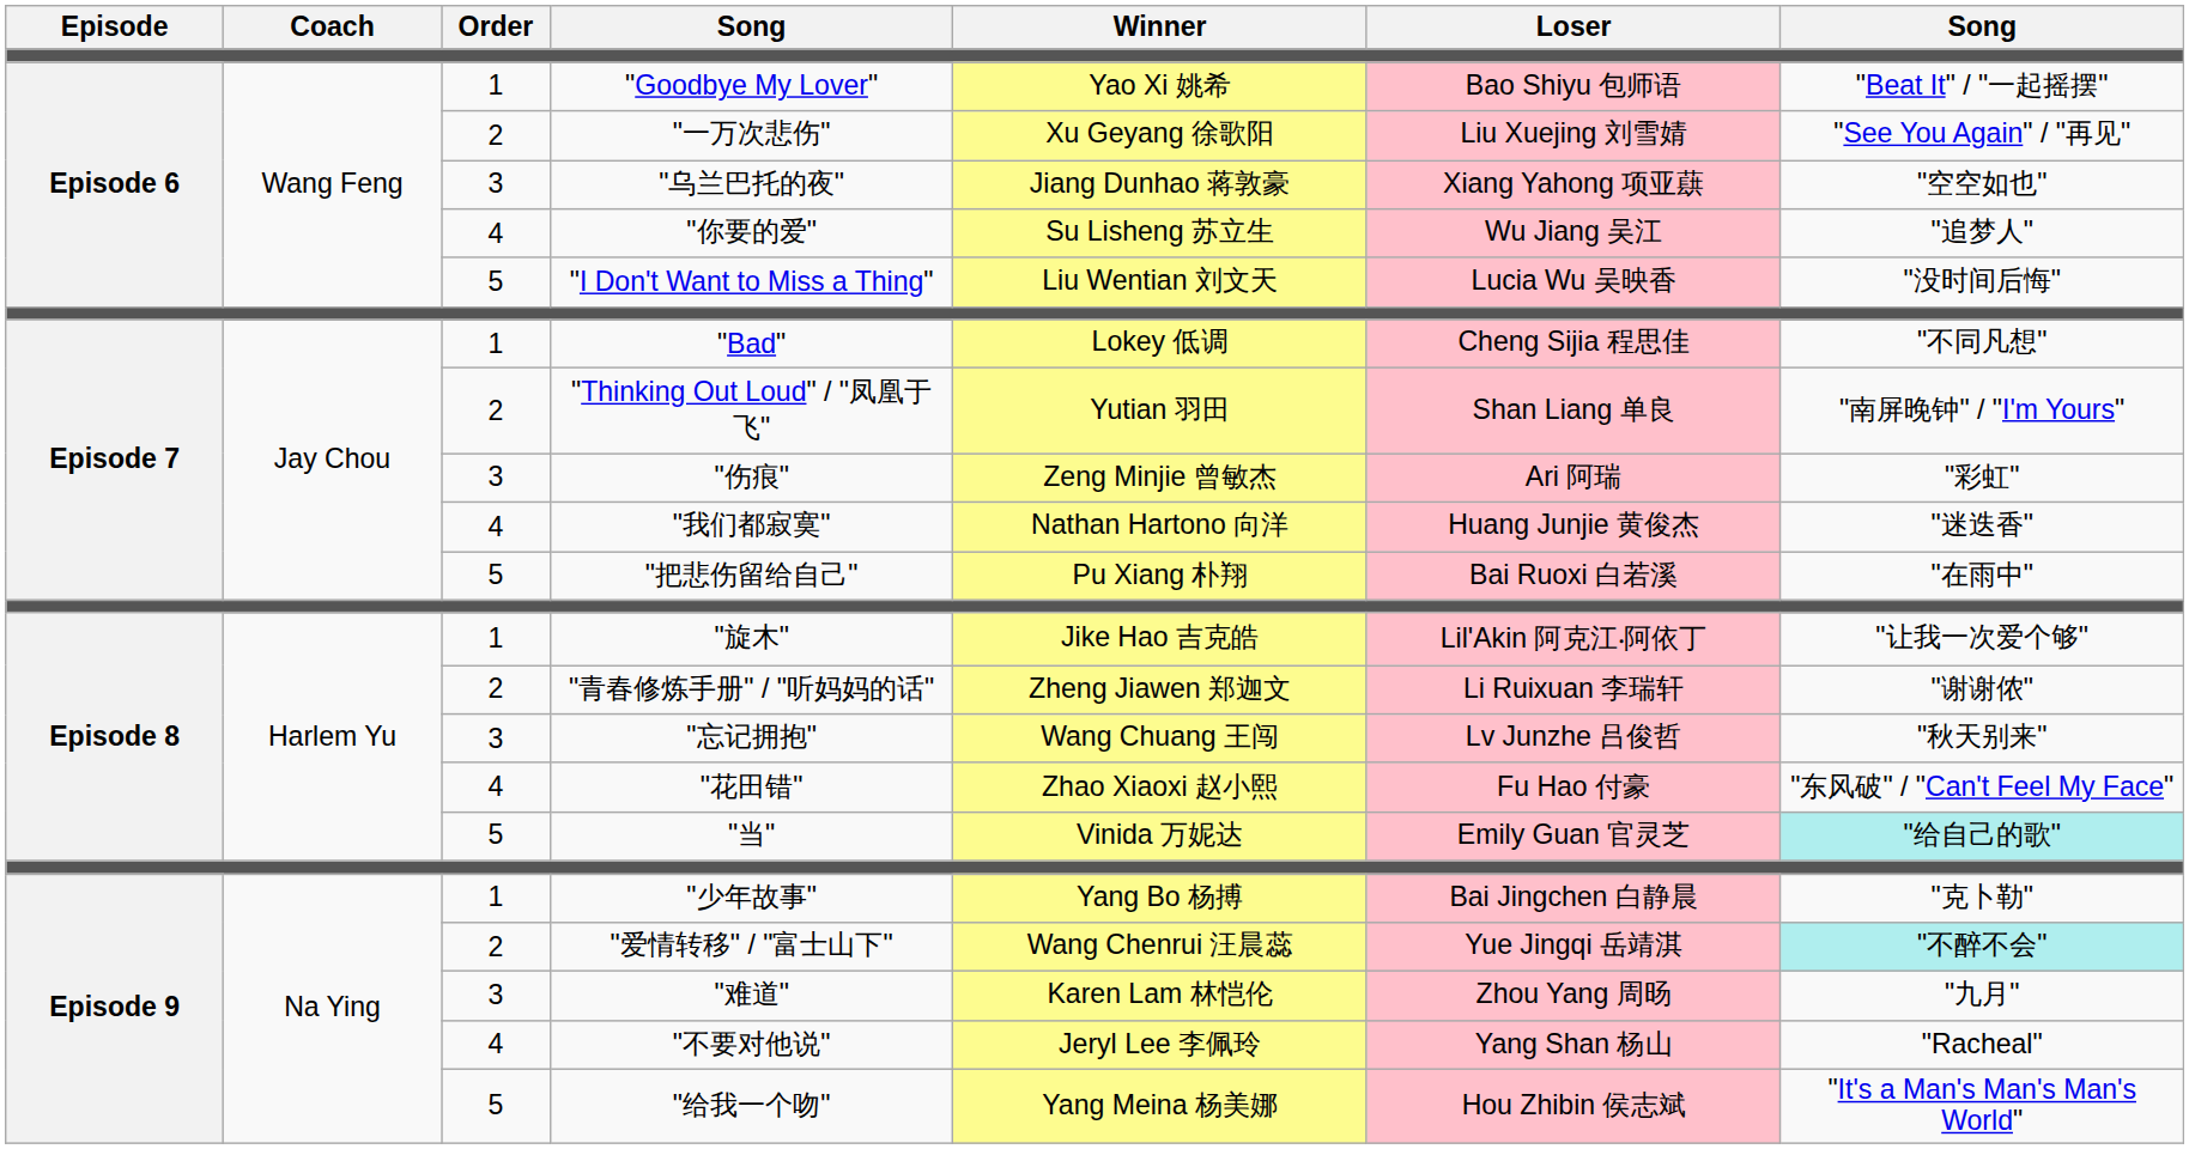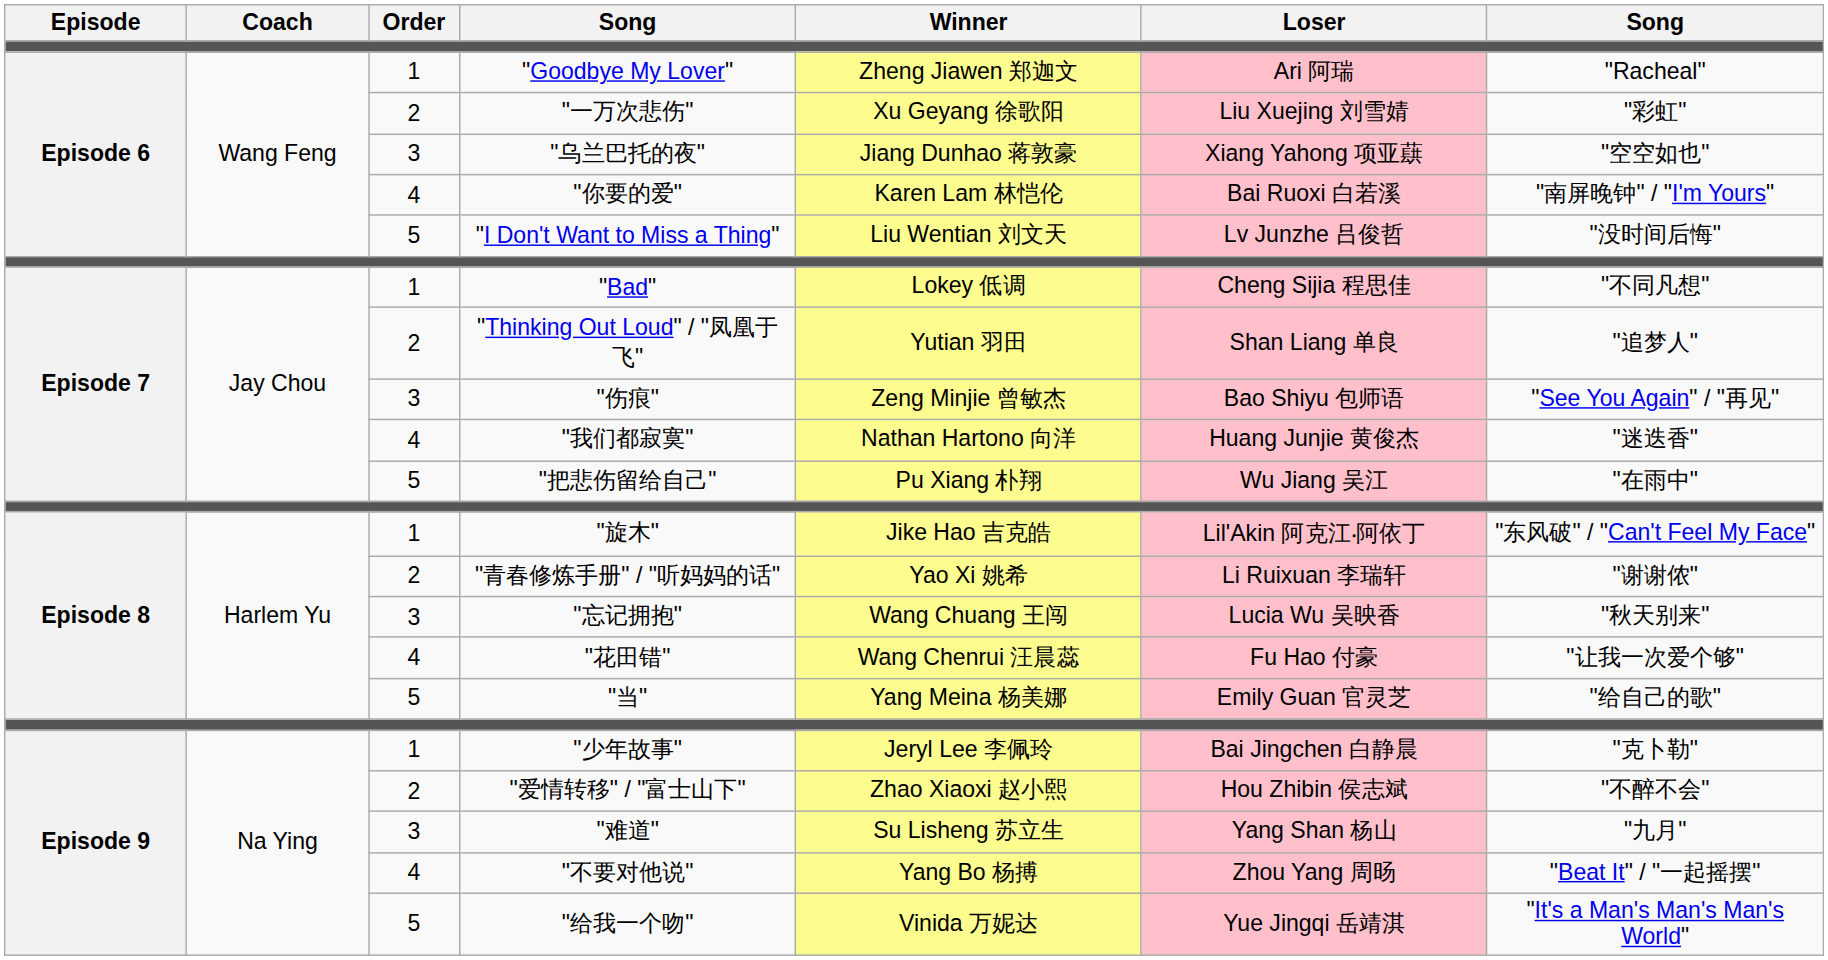 <table class="wikitable" style="text-align: center; width:100%;">
 <tr>
 <th style="width:10%;">Episode</th>
 <th style="width:10%;">Coach</th>
 <th style="width:5%;">Order</th>
 <th style="width:18.5%;">Song</th>
 <th style="width:19%;">Winner</th>
 <th style="width:19%;">Loser</th>
 <th style="width:18.5%;">Song</th>
 </tr>
 <tr>
 <td colspan="8" style="background:#555;"></td>
 </tr>
 <tr>
 <th rowspan="5">Episode 6<br><small></small></th>
 <td rowspan=5>Wang Feng</td>
 <td>1</td>
 <td>"<a href='#'>Goodbye My Lover</a>"</td>
-<td style="background:#fdfc8f;">Yao Xi 姚希</td>
-<td style="background:pink;">Bao Shiyu 包师语</td>
-<td>"<a href='#'>Beat It</a>" / "一起摇摆"</td>
+<td style="background:#fdfc8f;">Zheng Jiawen 郑迦文</td>
+<td style="background:pink;">Ari 阿瑞</td>
+<td>"Racheal"</td>
 </tr>
 <tr>
 <td>2</td>
 <td>"一万次悲伤"</td>
 <td style="background:#fdfc8f;">Xu Geyang 徐歌阳</td>
 <td style="background:pink;">Liu Xuejing 刘雪婧</td>
-<td>"<a href='#'>See You Again</a>" / "再见"</td>
+<td>"彩虹"</td>
 </tr>
 <tr>
 <td>3</td>
 <td>"乌兰巴托的夜"</td>
 <td style="background:#fdfc8f;">Jiang Dunhao 蒋敦豪</td>
 <td style="background:pink;">Xiang Yahong 项亚蕻</td>
 <td>"空空如也"</td>
 </tr>
 <tr>
 <td>4</td>
 <td>"你要的爱"</td>
-<td style="background:#fdfc8f;">Su Lisheng 苏立生</td>
-<td style="background:pink;">Wu Jiang 吴江</td>
-<td>"追梦人"</td>
+<td style="background:#fdfc8f;">Karen Lam 林恺伦</td>
+<td style="background:pink;">Bai Ruoxi 白若溪</td>
+<td>"南屏晚钟" / "<a href='#'>I'm Yours</a>"</td>
 </tr>
 <tr>
 <td>5</td>
 <td>"<a href='#'>I Don't Want to Miss a Thing</a>"</td>
 <td style="background:#fdfc8f;">Liu Wentian 刘文天</td>
-<td style="background:pink;">Lucia Wu 吴映香</td>
+<td style="background:pink;">Lv Junzhe 吕俊哲</td>
 <td>"没时间后悔"</td>
 </tr>
 <tr>
 <td colspan="8" style="background:#555;"></td>
 </tr>
 <tr>
 <th rowspan="5">Episode 7<br><small></small></th>
 <td rowspan=5>Jay Chou</td>
 <td>1</td>
 <td>"<a href='#'>Bad</a>"</td>
 <td style="background:#fdfc8f;">Lokey 低调</td>
 <td style="background:pink;">Cheng Sijia 程思佳</td>
 <td>"不同凡想"</td>
 </tr>
 <tr>
 <td>2</td>
 <td>"<a href='#'>Thinking Out Loud</a>" / "凤凰于飞"</td>
 <td style="background:#fdfc8f;">Yutian 羽田</td>
 <td style="background:pink;">Shan Liang 单良</td>
-<td>"南屏晚钟" / "<a href='#'>I'm Yours</a>"</td>
+<td>"追梦人"</td>
 </tr>
 <tr>
 <td>3</td>
 <td>"伤痕"</td>
 <td style="background:#fdfc8f;">Zeng Minjie 曾敏杰</td>
-<td style="background:pink;">Ari 阿瑞</td>
-<td>"彩虹"</td>
+<td style="background:pink;">Bao Shiyu 包师语</td>
+<td>"<a href='#'>See You Again</a>" / "再见"</td>
 </tr>
 <tr>
 <td>4</td>
 <td>"我们都寂寞"</td>
 <td style="background:#fdfc8f;">Nathan Hartono 向洋</td>
 <td style="background:pink;">Huang Junjie 黄俊杰</td>
 <td>"迷迭香"</td>
 </tr>
 <tr>
 <td>5</td>
 <td>"把悲伤留给自己"</td>
 <td style="background:#fdfc8f;">Pu Xiang 朴翔</td>
-<td style="background:pink;">Bai Ruoxi 白若溪</td>
+<td style="background:pink;">Wu Jiang 吴江</td>
 <td>"在雨中"</td>
 </tr>
 <tr>
 <td colspan="8" style="background:#555;"></td>
 </tr>
 <tr>
 <th rowspan="5">Episode 8<br><small></small></th>
 <td rowspan=5>Harlem Yu</td>
 <td>1</td>
 <td>"旋木"</td>
 <td style="background:#fdfc8f;">Jike Hao 吉克皓</td>
 <td style="background:pink;">Lil'Akin 阿克江‧阿依丁</td>
-<td>"让我一次爱个够"</td>
+<td>"东风破" / "<a href='#'>Can't Feel My Face</a>"</td>
 </tr>
 <tr>
 <td>2</td>
 <td>"青春修炼手册" / "听妈妈的话"</td>
-<td style="background:#fdfc8f;">Zheng Jiawen 郑迦文</td>
+<td style="background:#fdfc8f;">Yao Xi 姚希</td>
 <td style="background:pink;">Li Ruixuan 李瑞轩</td>
 <td>"谢谢侬"</td>
 </tr>
 <tr>
 <td>3</td>
 <td>"忘记拥抱"</td>
 <td style="background:#fdfc8f;">Wang Chuang 王闯</td>
-<td style="background:pink;">Lv Junzhe 吕俊哲</td>
+<td style="background:pink;">Lucia Wu 吴映香</td>
 <td>"秋天别来"</td>
 </tr>
 <tr>
 <td>4</td>
 <td>"花田错"</td>
-<td style="background:#fdfc8f;">Zhao Xiaoxi 赵小熙</td>
+<td style="background:#fdfc8f;">Wang Chenrui 汪晨蕊</td>
 <td style="background:pink;">Fu Hao 付豪</td>
-<td>"东风破" / "<a href='#'>Can't Feel My Face</a>"</td>
+<td>"让我一次爱个够"</td>
 </tr>
 <tr>
 <td>5</td>
 <td>"当"</td>
-<td style="background:#fdfc8f;">Vinida 万妮达</td>
+<td style="background:#fdfc8f;">Yang Meina 杨美娜</td>
 <td style="background:pink;">Emily Guan 官灵芝</td>
-<td style="background: paleturquoise;">"给自己的歌"</td>
+<td>"给自己的歌"</td>
 </tr>
 <tr>
 <td colspan="8" style="background:#555;"></td>
 </tr>
 <tr>
 <th rowspan="5">Episode 9<br><small></small></th>
 <td rowspan=5>Na Ying</td>
 <td>1</td>
 <td>"少年故事"</td>
-<td style="background:#fdfc8f;">Yang Bo 杨搏</td>
+<td style="background:#fdfc8f;">Jeryl Lee 李佩玲</td>
 <td style="background:pink;">Bai Jingchen 白静晨</td>
 <td>"克卜勒"</td>
 </tr>
 <tr>
 <td>2</td>
 <td>"爱情转移" / "富士山下"</td>
-<td style="background:#fdfc8f;">Wang Chenrui 汪晨蕊</td>
-<td style="background:pink;">Yue Jingqi 岳靖淇</td>
-<td style="background: paleturquoise;">"不醉不会"</td>
+<td style="background:#fdfc8f;">Zhao Xiaoxi 赵小熙</td>
+<td style="background:pink;">Hou Zhibin 侯志斌</td>
+<td>"不醉不会"</td>
 </tr>
 <tr>
 <td>3</td>
 <td>"难道"</td>
-<td style="background:#fdfc8f;">Karen Lam 林恺伦</td>
-<td style="background:pink;">Zhou Yang 周旸</td>
+<td style="background:#fdfc8f;">Su Lisheng 苏立生</td>
+<td style="background:pink;">Yang Shan 杨山</td>
 <td>"九月"</td>
 </tr>
 <tr>
 <td>4</td>
 <td>"不要对他说"</td>
-<td style="background:#fdfc8f;">Jeryl Lee 李佩玲</td>
-<td style="background:pink;">Yang Shan 杨山</td>
-<td>"Racheal"</td>
+<td style="background:#fdfc8f;">Yang Bo 杨搏</td>
+<td style="background:pink;">Zhou Yang 周旸</td>
+<td>"<a href='#'>Beat It</a>" / "一起摇摆"</td>
 </tr>
 <tr>
 <td>5</td>
 <td>"给我一个吻"</td>
-<td style="background:#fdfc8f;">Yang Meina 杨美娜</td>
-<td style="background:pink;">Hou Zhibin 侯志斌</td>
+<td style="background:#fdfc8f;">Vinida 万妮达</td>
+<td style="background:pink;">Yue Jingqi 岳靖淇</td>
 <td>"<a href='#'>It's a Man's Man's Man's World</a>"</td>
 </tr>
 </table>
